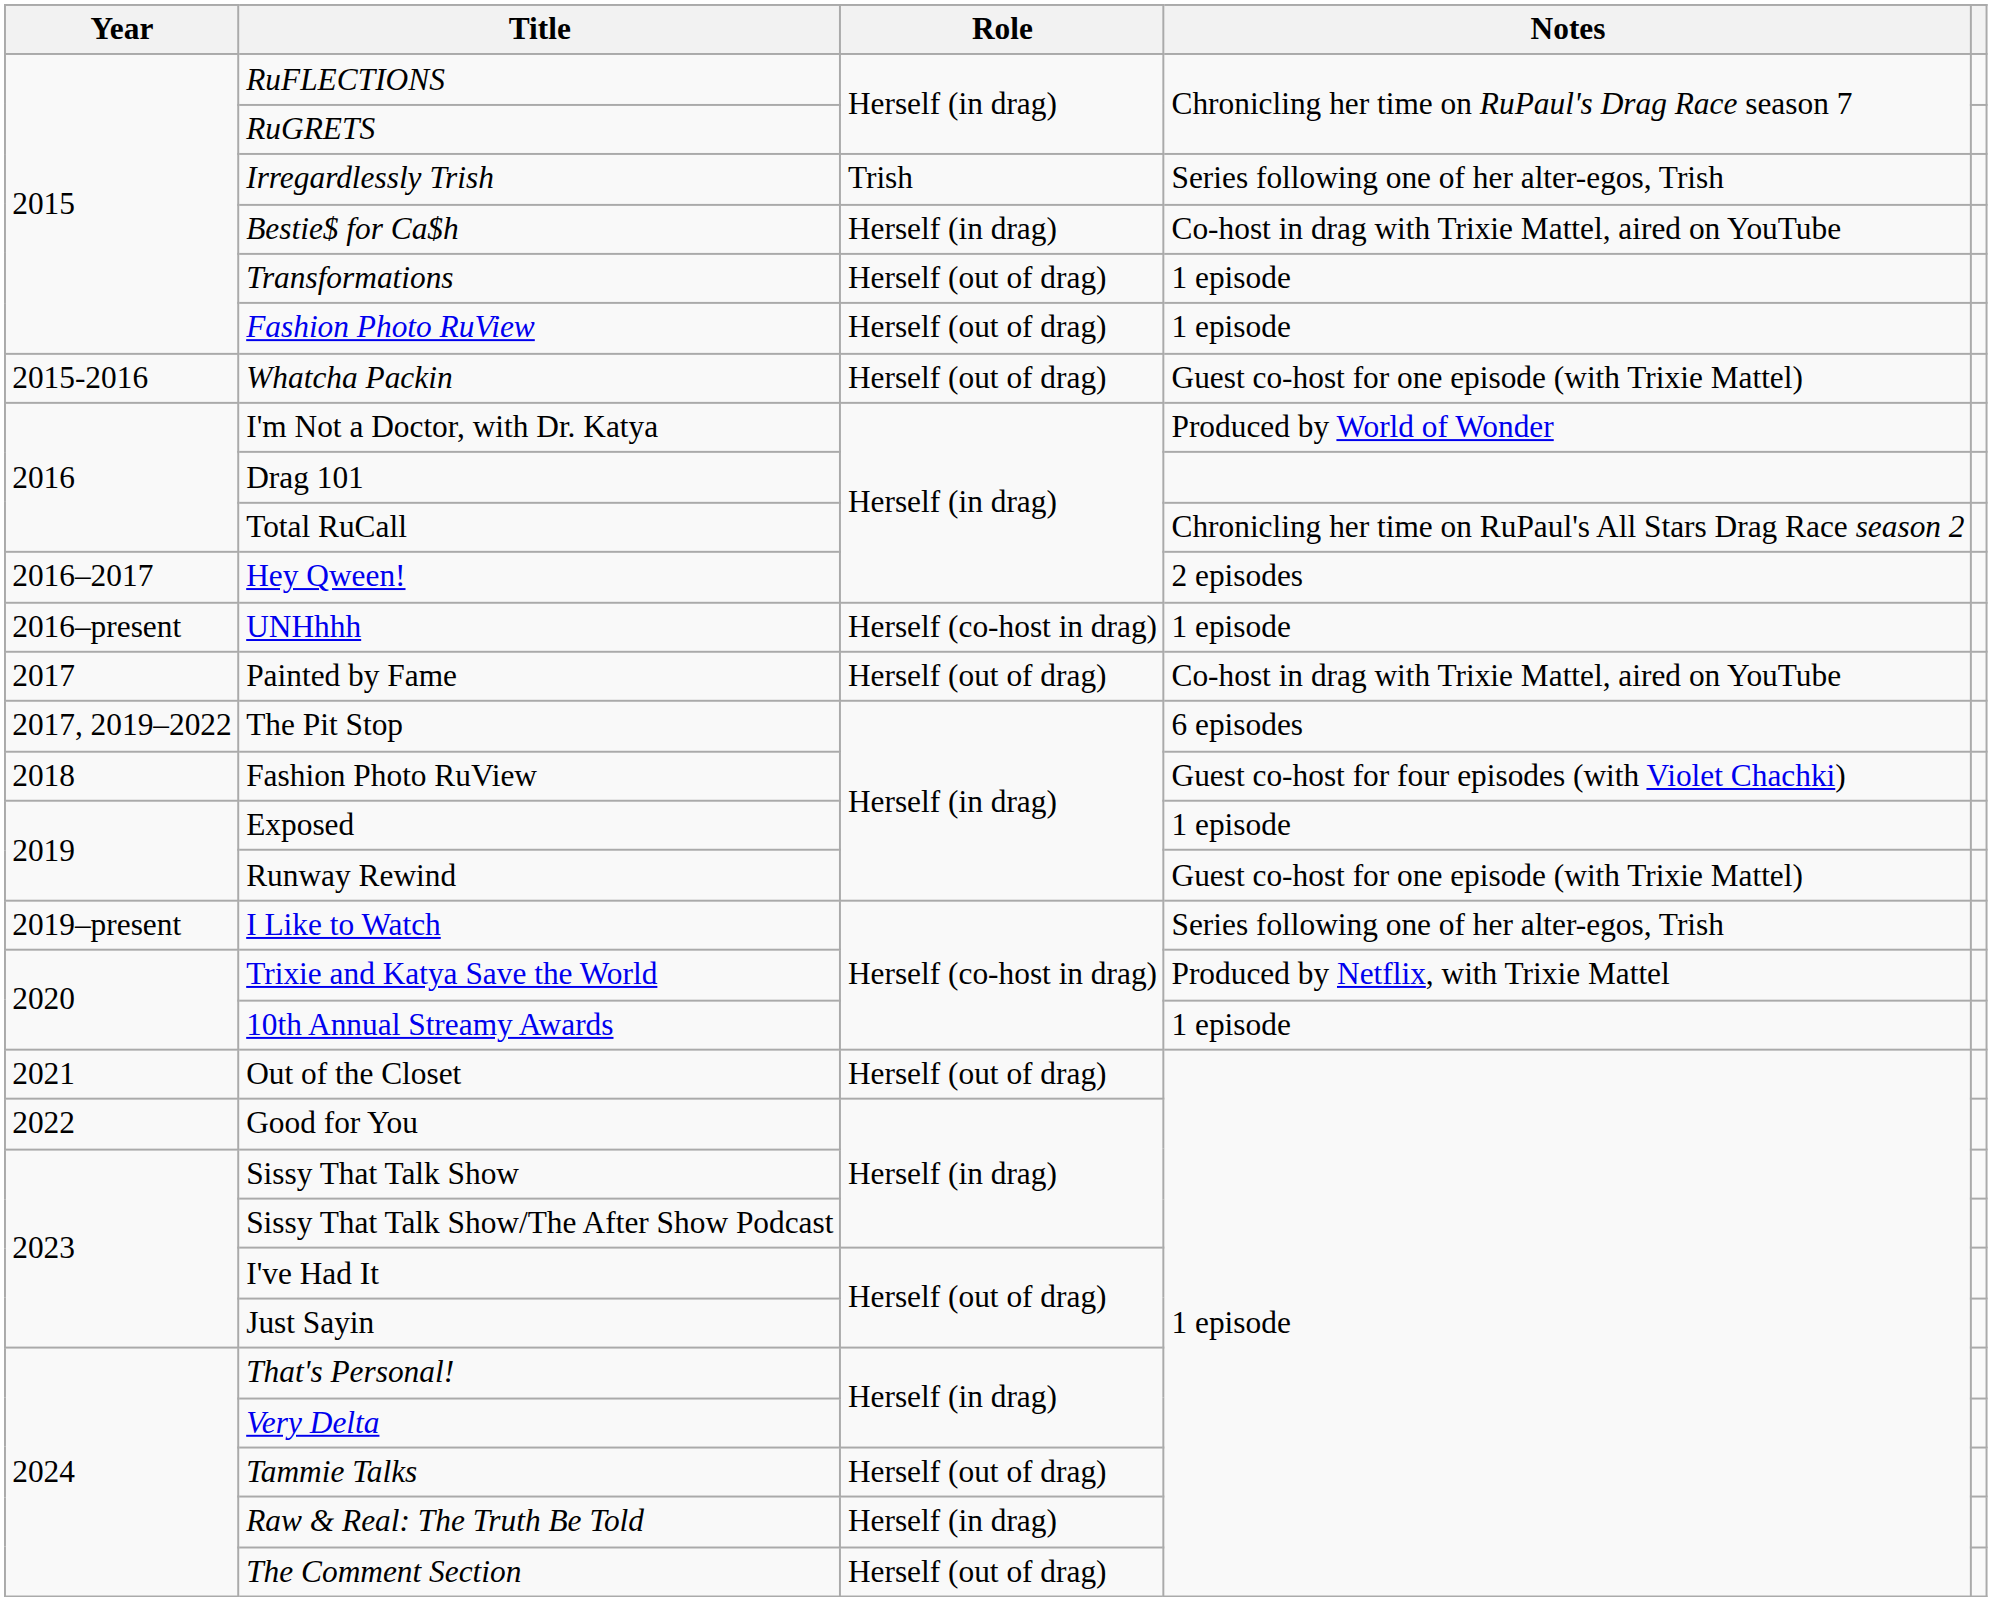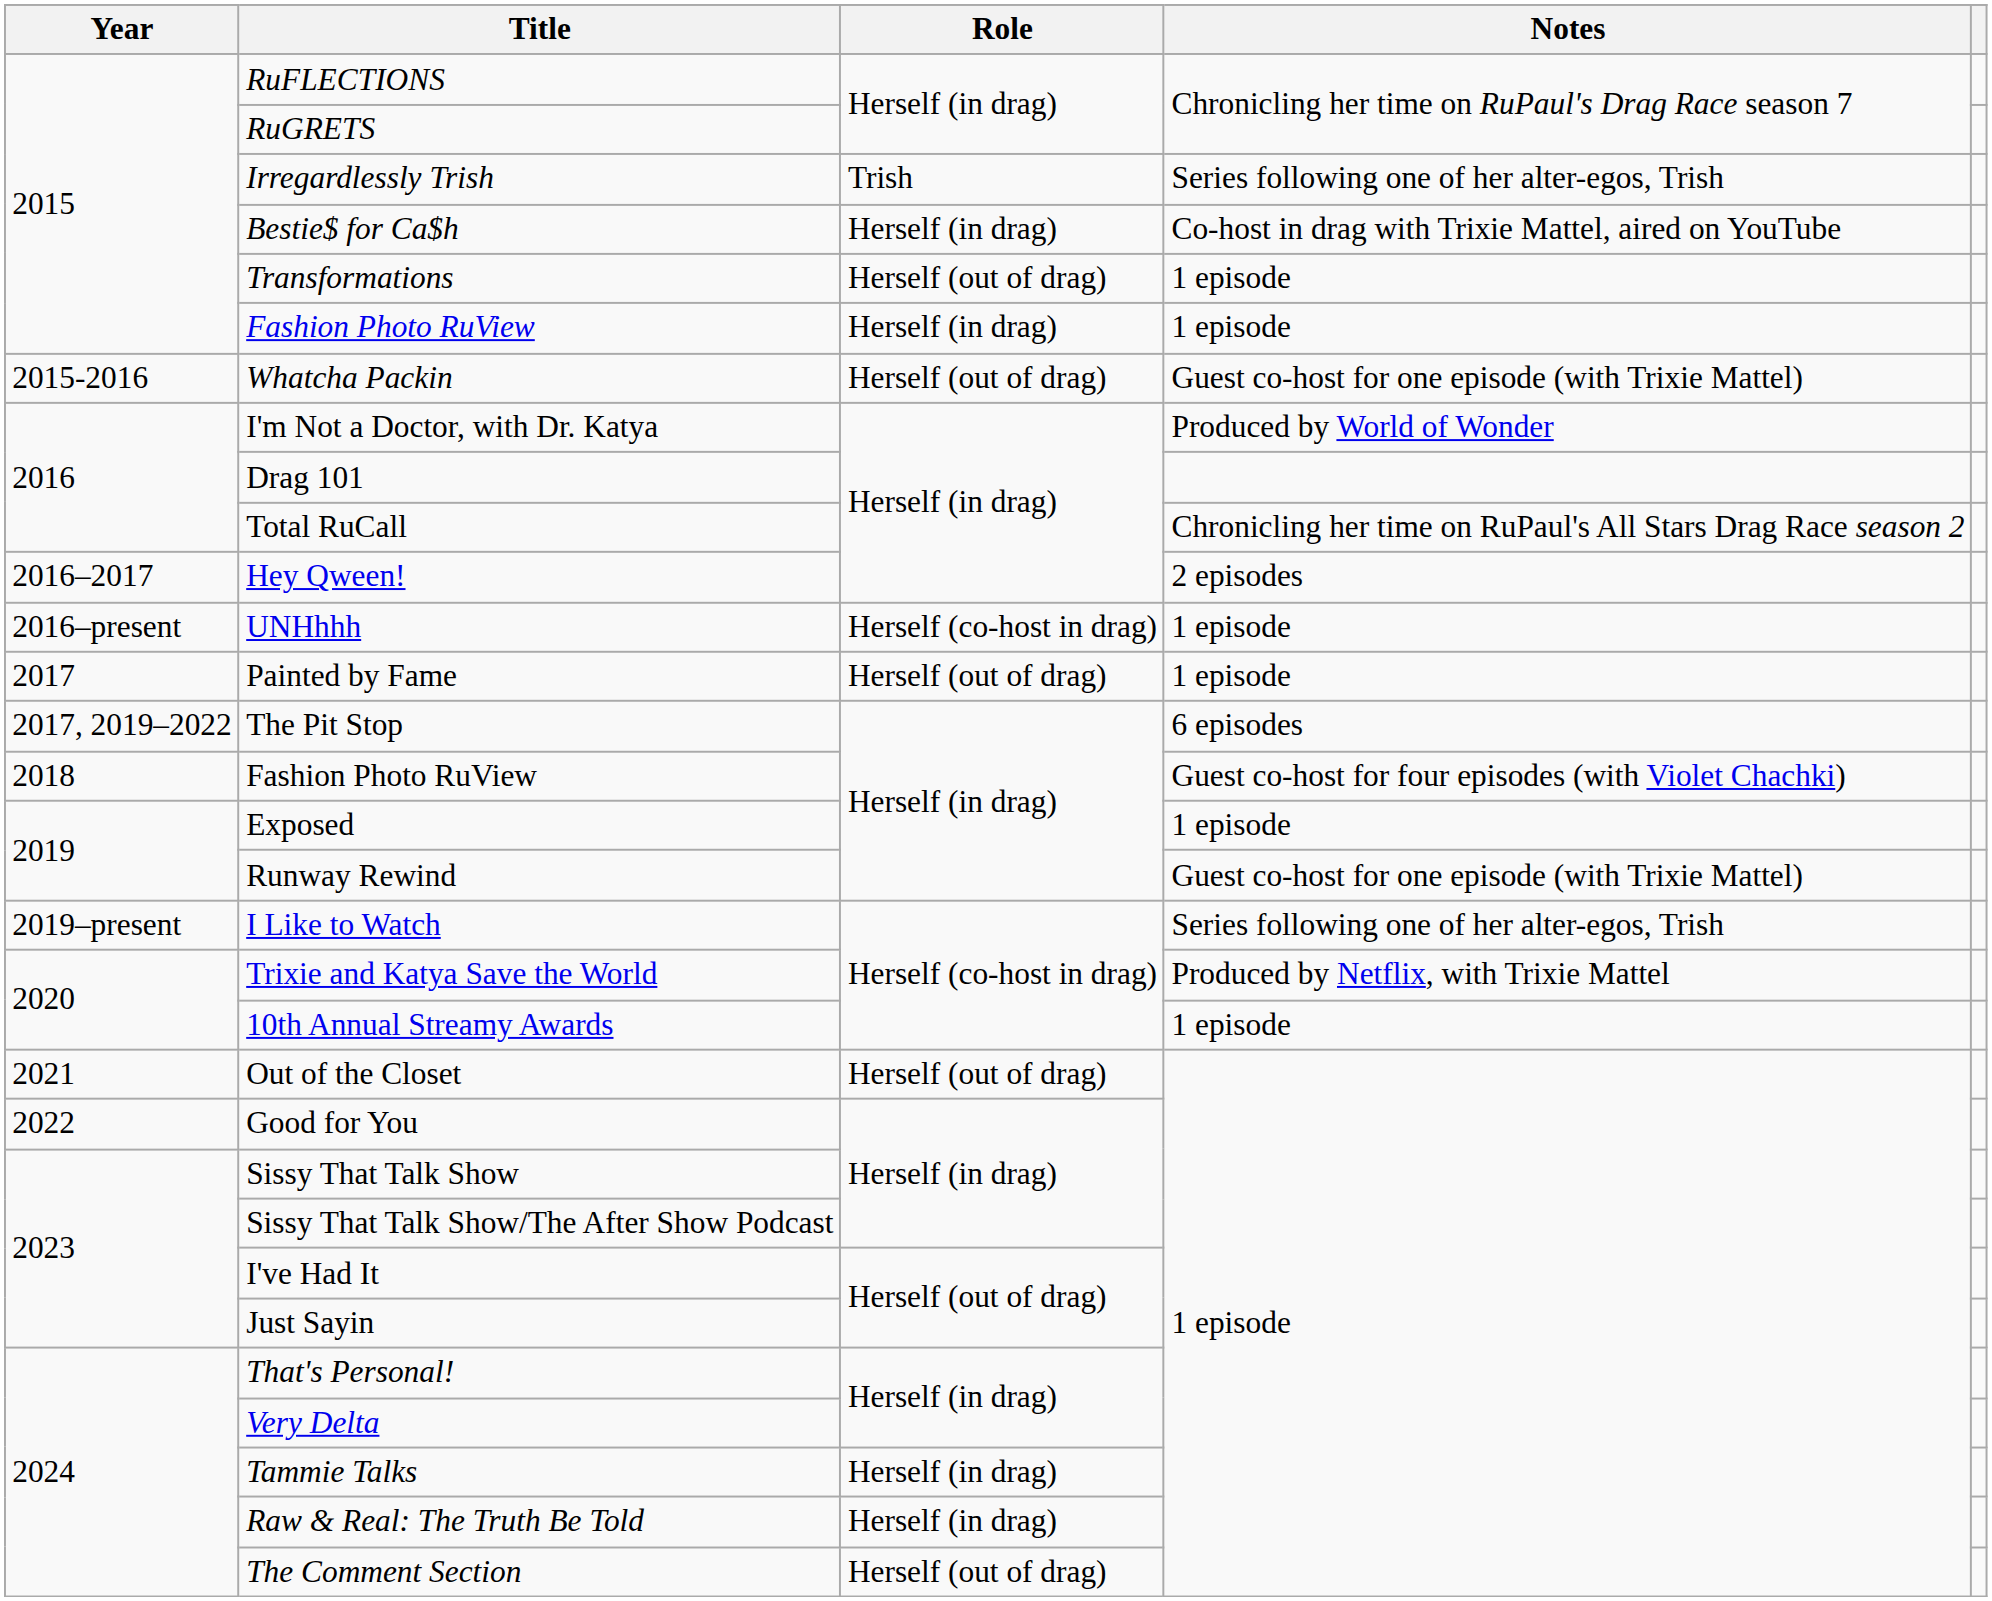 <table class="wikitable sortable">
 <tr>
 <th>Year</th>
 <th>Title</th>
 <th>Role</th>
 <th class="unsortable">Notes</th>
 <th></th>
 </tr>
 <tr>
 <td rowspan="6">2015</td>
 <td><em>RuFLECTIONS</em></td>
 <td rowspan="2">Herself (in drag)</td>
 <td rowspan="2">Chronicling her time on <em>RuPaul's Drag Race</em> season 7</td>
 <td></td>
 </tr>
 <tr>
 <td><em>RuGRETS</em></td>
 <td></td>
 </tr>
 <tr>
 <td><em>Irregardlessly Trish</em></td>
 <td>Trish</td>
 <td>Series following one of her alter-egos, Trish</td>
 <td></td>
 </tr>
 <tr>
 <td><em>Bestie$ for Ca$h</em></td>
 <td>Herself (in drag)</td>
 <td>Co-host in drag with Trixie Mattel, aired on YouTube</td>
 <td></td>
 </tr>
 <tr>
 <td><em>Transformations</em></td>
 <td>Herself (out of drag)</td>
 <td>1 episode</td>
 <td></td>
 </tr>
 <tr>
 <td><em><a href='#'>Fashion Photo RuView</a></em></td>
-<td>Herself (out of drag)</td>
+<td>Herself (in drag)</td>
 <td>1 episode</td>
 <td></td>
 </tr>
 <tr>
 <td>2015-2016</td>
 <td><em>Whatcha Packin<strong></td>
 <td>Herself (out of drag)</td>
 <td>Guest co-host for one episode (with Trixie Mattel)</td>
 <td></td>
 </tr>
 <tr>
 <td rowspan="3">2016</td>
 <td></em>I'm Not a Doctor, with Dr. Katya<em></td>
 <td rowspan="4">Herself (in drag)</td>
 <td>Produced by <a href='#'>World of Wonder</a></td>
 <td></td>
 </tr>
 <tr>
 <td></em>Drag 101<em></td>
 <td></td>
 <td></td>
 </tr>
 <tr>
 <td></em>Total RuCall<em></td>
 <td>Chronicling her time on </em>RuPaul's All Stars Drag Race<em> season 2</td>
 <td></td>
 </tr>
 <tr>
 <td>2016–2017</td>
 <td></em><a href='#'>Hey Qween!</a><em></td>
 <td>2 episodes</td>
 </tr>
 <tr>
 <td>2016–present</td>
 <td></em><a href='#'>UNHhhh</a><em></td>
 <td>Herself (co-host in drag)</td>
 <td>1 episode</td>
 <td></td>
 </tr>
 <tr>
 <td>2017</td>
 <td></em>Painted by Fame<em></td>
 <td>Herself (out of drag)</td>
-<td>Co-host in drag with Trixie Mattel, aired on YouTube</td>
+<td>1 episode</td>
 <td></td>
 </tr>
 <tr>
 <td>2017, 2019–2022</td>
 <td></em>The Pit Stop<em></td>
 <td rowspan="4">Herself (in drag)</td>
 <td>6 episodes</td>
 <td></td>
 </tr>
 <tr>
 <td>2018</td>
 <td></em>Fashion Photo RuView<em></td>
 <td>Guest co-host for four episodes (with <a href='#'>Violet Chachki</a>)</td>
 <td></td>
 </tr>
 <tr>
 <td rowspan="2">2019</td>
 <td></em>Exposed<em></td>
 <td>1 episode</td>
 <td></td>
 </tr>
 <tr>
 <td></em>Runway Rewind<em></td>
 <td>Guest co-host for one episode (with Trixie Mattel)</td>
 <td></td>
 </tr>
 <tr>
 <td>2019–present</td>
 <td></em><a href='#'>I Like to Watch</a><em></td>
 <td rowspan="3">Herself (co-host in drag)</td>
 <td>Series following one of her alter-egos, Trish</td>
 <td></td>
 </tr>
 <tr>
 <td rowspan="2">2020</td>
 <td></em><a href='#'>Trixie and Katya Save the World</a><em></td>
 <td>Produced by <a href='#'>Netflix</a>, with Trixie Mattel</td>
 <td></td>
 </tr>
 <tr>
 <td></em><a href='#'>10th Annual Streamy Awards</a><em></td>
 <td>1 episode</td>
 <td></td>
 </tr>
 <tr>
 <td>2021</td>
 <td></em>Out of the Closet<em></td>
 <td>Herself (out of drag)</td>
 <td rowspan="11">1 episode</td>
 <td></td>
 </tr>
 <tr>
 <td>2022</td>
 <td></em>Good for You<em></td>
 <td rowspan="3">Herself (in drag)</td>
 <td></td>
 </tr>
 <tr>
 <td rowspan="4">2023</td>
 <td></em>Sissy That Talk Show<em></td>
 <td></td>
 </tr>
 <tr>
 <td></em>Sissy That Talk Show/The After Show Podcast<em></td>
 <td></td>
 </tr>
 <tr>
 <td></em>I've Had It<em></td>
 <td rowspan="2">Herself (out of drag)</td>
 <td></td>
 </tr>
 <tr>
 <td></em>Just Sayin</strong></td>
 <td></td>
 </tr>
 <tr>
 <td rowspan="5">2024</td>
 <td><em>That's Personal!</em></td>
 <td rowspan="2">Herself (in drag)</td>
 <td></td>
 </tr>
 <tr>
 <td><em><a href='#'>Very Delta</a></em></td>
 <td></td>
 </tr>
 <tr>
 <td><em>Tammie Talks</em></td>
-<td>Herself (out of drag)</td>
+<td>Herself (in drag)</td>
 <td></td>
 </tr>
 <tr>
 <td><em>Raw & Real: The Truth Be Told</em></td>
 <td>Herself (in drag)</td>
 <td></td>
 </tr>
 <tr>
 <td><em>The Comment Section</em></td>
 <td>Herself (out of drag)</td>
 <td></td>
 </tr>
 </table>
